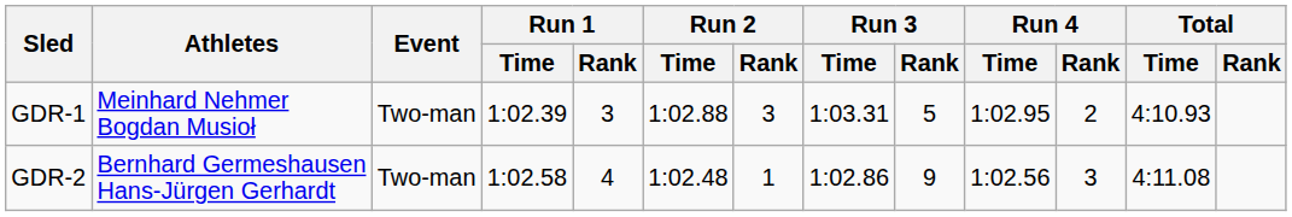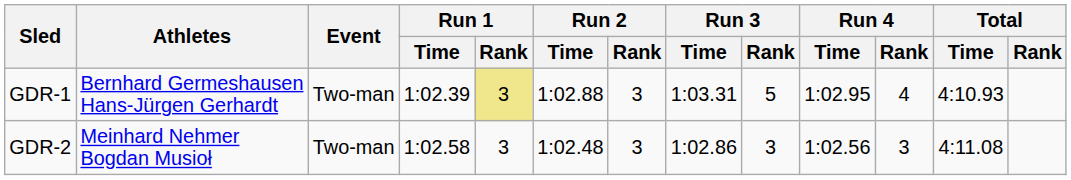 <table class="wikitable" style="font-size:90%;">
 <tr>
 <th rowspan="2">Sled</th>
 <th rowspan="2">Athletes</th>
 <th rowspan="2">Event</th>
 <th colspan="2">Run 1</th>
 <th colspan="2">Run 2</th>
 <th colspan="2">Run 3</th>
 <th colspan="2">Run 4</th>
 <th colspan="2">Total</th>
 </tr>
 <tr>
 <th>Time</th>
 <th>Rank</th>
 <th>Time</th>
 <th>Rank</th>
 <th>Time</th>
 <th>Rank</th>
 <th>Time</th>
 <th>Rank</th>
 <th>Time</th>
 <th>Rank</th>
 </tr>
 <tr>
 <td style="text-align:center;">GDR-1</td>
-<td><a href='#'>Meinhard Nehmer</a><br><a href='#'>Bogdan Musioł</a></td>
+<td><a href='#'>Bernhard Germeshausen</a><br><a href='#'>Hans-Jürgen Gerhardt</a></td>
 <td>Two-man</td>
 <td style="text-align:center;">1:02.39</td>
-<td style="text-align:center;">3</td>
+<td style="background: khaki; text-align:center;">3</td>
 <td style="text-align:center;">1:02.88</td>
 <td style="text-align:center;">3</td>
 <td style="text-align:center;">1:03.31</td>
 <td style="text-align:center;">5</td>
 <td style="text-align:center;">1:02.95</td>
-<td style="text-align:center;">2</td>
+<td style="text-align:center;">4</td>
 <td style="text-align:center;">4:10.93</td>
 <td style="text-align:center;"></td>
 </tr>
 <tr>
 <td style="text-align:center;">GDR-2</td>
-<td><a href='#'>Bernhard Germeshausen</a><br><a href='#'>Hans-Jürgen Gerhardt</a></td>
+<td><a href='#'>Meinhard Nehmer</a><br><a href='#'>Bogdan Musioł</a></td>
 <td>Two-man</td>
 <td style="text-align:center;">1:02.58</td>
-<td style="text-align:center;">4</td>
+<td style="text-align:center;">3</td>
 <td style="text-align:center;">1:02.48</td>
-<td style="text-align:center;">1</td>
+<td style="text-align:center;">3</td>
 <td style="text-align:center;">1:02.86</td>
-<td style="text-align:center;">9</td>
+<td style="text-align:center;">3</td>
 <td style="text-align:center;">1:02.56</td>
 <td style="text-align:center;">3</td>
 <td style="text-align:center;">4:11.08</td>
 <td style="text-align:center;"></td>
 </tr>
 </table>
